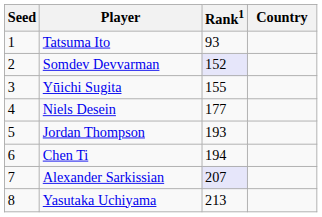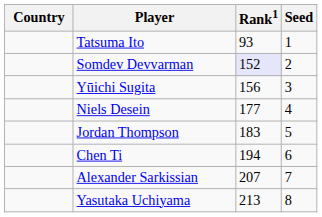 <table class="sortable wikitable">
 <tr>
-<th>Seed</th>
+<th width="70">Country</th>
 <th width="175">Player</th>
 <th>Rank<sup>1</sup></th>
-<th width="70">Country</th>
+<th>Seed</th>
 </tr>
 <tr>
-<td>1</td>
+<td></td>
 <td><a href='#'>Tatsuma Ito</a></td>
 <td>93</td>
-<td></td>
+<td>1</td>
 </tr>
 <tr>
-<td>2</td>
+<td></td>
 <td><a href='#'>Somdev Devvarman</a></td>
 <td style="background: lavender;">152</td>
-<td></td>
+<td>2</td>
 </tr>
 <tr>
+<td></td>
+<td><a href='#'>Yūichi Sugita</a></td>
+<td>156</td>
 <td>3</td>
-<td><a href='#'>Yūichi Sugita</a></td>
-<td>155</td>
-<td></td>
 </tr>
 <tr>
-<td>4</td>
+<td></td>
 <td><a href='#'>Niels Desein</a></td>
 <td>177</td>
-<td></td>
+<td>4</td>
 </tr>
 <tr>
+<td></td>
+<td><a href='#'>Jordan Thompson</a></td>
+<td>183</td>
 <td>5</td>
-<td><a href='#'>Jordan Thompson</a></td>
-<td>193</td>
-<td></td>
 </tr>
 <tr>
-<td>6</td>
+<td></td>
 <td><a href='#'>Chen Ti</a></td>
 <td>194</td>
-<td></td>
+<td>6</td>
 </tr>
 <tr>
+<td></td>
+<td><a href='#'>Alexander Sarkissian</a></td>
+<td>207</td>
 <td>7</td>
-<td><a href='#'>Alexander Sarkissian</a></td>
-<td style="background: lavender;">207</td>
-<td></td>
 </tr>
 <tr>
-<td>8</td>
+<td></td>
 <td><a href='#'>Yasutaka Uchiyama</a></td>
 <td>213</td>
-<td></td>
+<td>8</td>
 </tr>
 </table>
